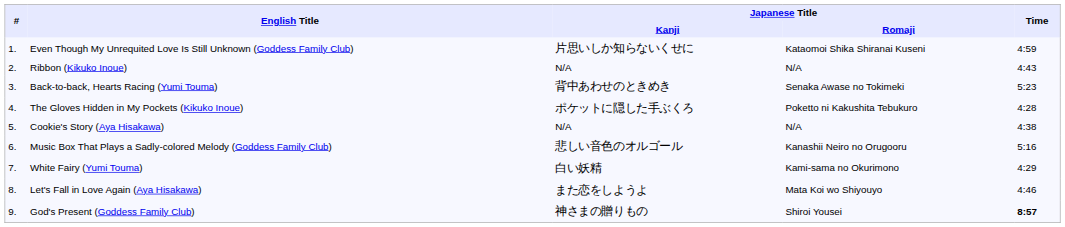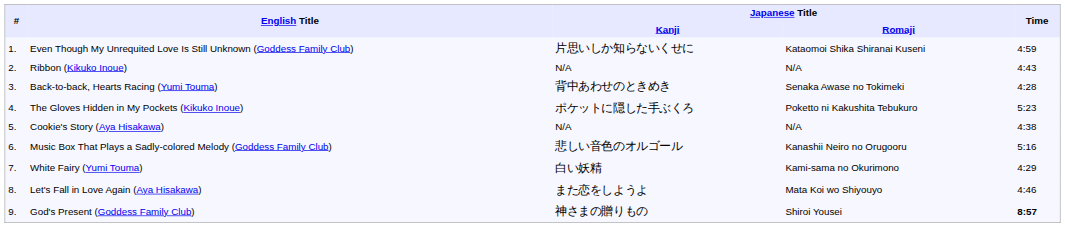 <table border="0" cellpadding="4" cellspacing="0"  style="border:1px #aaa solid; border-collapse:collapse; padding:0.2em; margin:0 1em 1em; background:#f7f8ff; font-size:0.9em; width:98%;">
 <tr style="vertical-align:middle; background:#e6e9ff;">
 <th rowspan="2">#</th>
 <th rowspan="2"><a href='#'>English</a> Title</th>
 <th colspan="2"><a href='#'>Japanese</a> Title</th>
 <th rowspan="2">Time</th>
 </tr>
 <tr style="background:#e6e9ff;">
 <th><a href='#'>Kanji</a></th>
 <th><a href='#'>Romaji</a></th>
 </tr>
 <tr>
 <td>1.</td>
 <td>Even Though My Unrequited Love Is Still Unknown (<a href='#'>Goddess Family Club</a>)</td>
 <td style="font-size: 120%;">片思いしか知らないくせに</td>
 <td>Kataomoi Shika Shiranai Kuseni</td>
 <td>4:59</td>
 </tr>
 <tr>
 <td>2.</td>
 <td>Ribbon (<a href='#'>Kikuko Inoue</a>)</td>
 <td>N/A</td>
 <td>N/A</td>
 <td>4:43</td>
 </tr>
 <tr>
 <td>3.</td>
 <td>Back-to-back, Hearts Racing (<a href='#'>Yumi Touma</a>)</td>
 <td style="font-size: 120%;">背中あわせのときめき</td>
 <td>Senaka Awase no Tokimeki</td>
-<td>5:23</td>
+<td>4:28</td>
 </tr>
 <tr>
 <td>4.</td>
 <td>The Gloves Hidden in My Pockets (<a href='#'>Kikuko Inoue</a>)</td>
 <td style="font-size: 120%;">ポケットに隠した手ぶくろ</td>
 <td>Poketto ni Kakushita Tebukuro</td>
-<td>4:28</td>
+<td>5:23</td>
 </tr>
 <tr>
 <td>5.</td>
 <td>Cookie's Story (<a href='#'>Aya Hisakawa</a>)</td>
 <td>N/A</td>
 <td>N/A</td>
 <td>4:38</td>
 </tr>
 <tr>
 <td>6.</td>
 <td>Music Box That Plays a Sadly-colored Melody (<a href='#'>Goddess Family Club</a>)</td>
 <td style="font-size: 120%;">悲しい音色のオルゴール</td>
 <td>Kanashii Neiro no Orugooru</td>
 <td>5:16</td>
 </tr>
 <tr>
 <td>7.</td>
 <td>White Fairy (<a href='#'>Yumi Touma</a>)</td>
 <td style="font-size: 120%;">白い妖精</td>
 <td>Kami-sama no Okurimono</td>
 <td>4:29</td>
 </tr>
 <tr>
 <td>8.</td>
 <td>Let's Fall in Love Again (<a href='#'>Aya Hisakawa</a>)</td>
 <td style="font-size: 120%;">また恋をしようよ</td>
 <td>Mata Koi wo Shiyouyo</td>
 <td>4:46</td>
 </tr>
 <tr>
 <td>9.</td>
 <td>God's Present (<a href='#'>Goddess Family Club</a>)</td>
 <td style="font-size: 120%;">神さまの贈りもの</td>
 <td>Shiroi Yousei</td>
 <td><strong>8:57</strong></td>
 </tr>
 </table>
